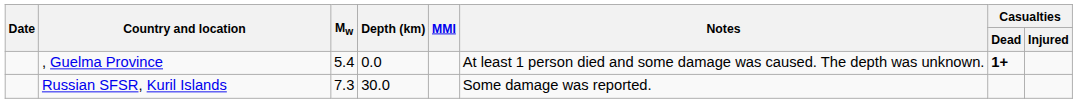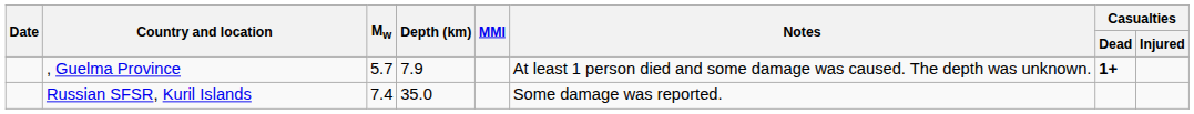 <table class="wikitable sortable sort-under" style="border:1px black; margin-left:1em;">
 <tr>
 <th rowspan="2"><small>Date</small></th>
 <th rowspan="2" style="width: 310px"><small>Country and location</small></th>
 <th rowspan="2"><small>M<sub>w</sub></small></th>
 <th rowspan="2"><small>Depth (km)</small></th>
 <th rowspan="2"><small><a href='#'>MMI</a></small></th>
 <th rowspan="2" class="unsortable"><small>Notes</small></th>
 <th colspan="2"><small>Casualties</small></th>
 </tr>
 <tr>
 <th><small>Dead</small></th>
 <th><small>Injured</small></th>
 </tr>
 <tr>
 <td></td>
 <td>, <a href='#'>Guelma Province</a></td>
-<td>5.4</td>
-<td>0.0</td>
+<td>5.7</td>
+<td>7.9</td>
 <td></td>
 <td>At least 1 person died and some damage was caused. The depth was unknown.</td>
 <td><strong>1+</strong></td>
 <td></td>
 </tr>
 <tr>
 <td></td>
 <td> <a href='#'>Russian SFSR</a>, <a href='#'>Kuril Islands</a></td>
-<td>7.3</td>
-<td>30.0</td>
+<td>7.4</td>
+<td>35.0</td>
 <td></td>
 <td>Some damage was reported.</td>
 <td></td>
 <td></td>
 </tr>
 </table>
